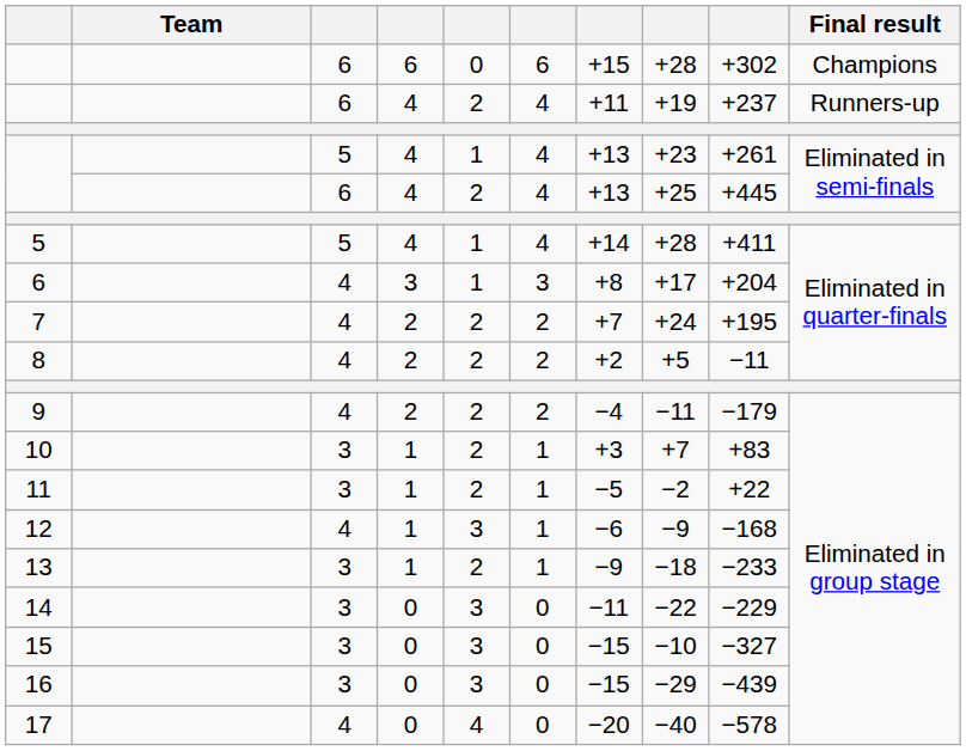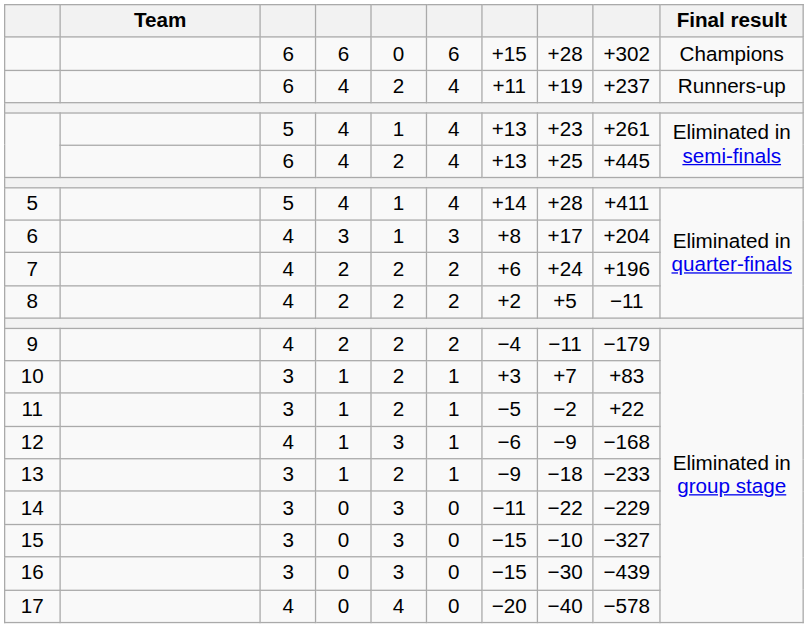 <table class=wikitable style="text-align:center;" width=620>
 <tr>
 <th width=5.5%></th>
 <th width=20%>Team</th>
 <th width=5.5%></th>
 <th width=5.5%></th>
 <th width=5.5%></th>
 <th width=5.5%></th>
 <th width=5.5%></th>
 <th width=5.5%></th>
 <th width=5.5%></th>
 <th width=14%>Final result</th>
 </tr>
 <tr>
 <td></td>
 <td align="left"></td>
 <td>6</td>
 <td>6</td>
 <td>0</td>
 <td>6</td>
 <td>+15</td>
 <td>+28</td>
 <td>+302</td>
 <td>Champions</td>
 </tr>
 <tr>
 <td></td>
 <td align="left"></td>
 <td>6</td>
 <td>4</td>
 <td>2</td>
 <td>4</td>
 <td>+11</td>
 <td>+19</td>
 <td>+237</td>
 <td>Runners-up</td>
 </tr>
 <tr>
 <th colspan="10"></th>
 </tr>
 <tr>
 <td rowspan="2"></td>
 <td align="left"></td>
 <td>5</td>
 <td>4</td>
 <td>1</td>
 <td>4</td>
 <td>+13</td>
 <td>+23</td>
 <td>+261</td>
 <td rowspan="2">Eliminated in <a href='#'>semi-finals</a></td>
 </tr>
 <tr>
 <td align="left"></td>
 <td>6</td>
 <td>4</td>
 <td>2</td>
 <td>4</td>
 <td>+13</td>
 <td>+25</td>
 <td>+445</td>
 </tr>
 <tr>
 <th colspan="10"></th>
 </tr>
 <tr>
 <td>5</td>
 <td align="left"></td>
 <td>5</td>
 <td>4</td>
 <td>1</td>
 <td>4</td>
 <td>+14</td>
 <td>+28</td>
 <td>+411</td>
 <td rowspan="4">Eliminated in <a href='#'>quarter-finals</a></td>
 </tr>
 <tr>
 <td>6</td>
 <td align="left"></td>
 <td>4</td>
 <td>3</td>
 <td>1</td>
 <td>3</td>
 <td>+8</td>
 <td>+17</td>
 <td>+204</td>
 </tr>
 <tr>
 <td>7</td>
 <td align="left"></td>
 <td>4</td>
 <td>2</td>
 <td>2</td>
 <td>2</td>
-<td>+7</td>
+<td>+6</td>
 <td>+24</td>
-<td>+195</td>
+<td>+196</td>
 </tr>
 <tr>
 <td>8</td>
 <td align="left"></td>
 <td>4</td>
 <td>2</td>
 <td>2</td>
 <td>2</td>
 <td>+2</td>
 <td>+5</td>
 <td>−11</td>
 </tr>
 <tr>
 <th colspan="10"></th>
 </tr>
 <tr>
 <td>9</td>
 <td align="left"></td>
 <td>4</td>
 <td>2</td>
 <td>2</td>
 <td>2</td>
 <td>−4</td>
 <td>−11</td>
 <td>−179</td>
 <td rowspan="9">Eliminated in <a href='#'>group stage</a></td>
 </tr>
 <tr>
 <td>10</td>
 <td align="left"></td>
 <td>3</td>
 <td>1</td>
 <td>2</td>
 <td>1</td>
 <td>+3</td>
 <td>+7</td>
 <td>+83</td>
 </tr>
 <tr>
 <td>11</td>
 <td align="left"></td>
 <td>3</td>
 <td>1</td>
 <td>2</td>
 <td>1</td>
 <td>−5</td>
 <td>−2</td>
 <td>+22</td>
 </tr>
 <tr>
 <td>12</td>
 <td align="left"></td>
 <td>4</td>
 <td>1</td>
 <td>3</td>
 <td>1</td>
 <td>−6</td>
 <td>−9</td>
 <td>−168</td>
 </tr>
 <tr>
 <td>13</td>
 <td align="left"></td>
 <td>3</td>
 <td>1</td>
 <td>2</td>
 <td>1</td>
 <td>−9</td>
 <td>−18</td>
 <td>−233</td>
 </tr>
 <tr>
 <td>14</td>
 <td align="left"></td>
 <td>3</td>
 <td>0</td>
 <td>3</td>
 <td>0</td>
 <td>−11</td>
 <td>−22</td>
 <td>−229</td>
 </tr>
 <tr>
 <td>15</td>
 <td align="left"></td>
 <td>3</td>
 <td>0</td>
 <td>3</td>
 <td>0</td>
 <td>−15</td>
 <td>−10</td>
 <td>−327</td>
 </tr>
 <tr>
 <td>16</td>
 <td align="left"></td>
 <td>3</td>
 <td>0</td>
 <td>3</td>
 <td>0</td>
 <td>−15</td>
-<td>−29</td>
+<td>−30</td>
 <td>−439</td>
 </tr>
 <tr>
 <td>17</td>
 <td align="left"></td>
 <td>4</td>
 <td>0</td>
 <td>4</td>
 <td>0</td>
 <td>−20</td>
 <td>−40</td>
 <td>−578</td>
 </tr>
 </table>
